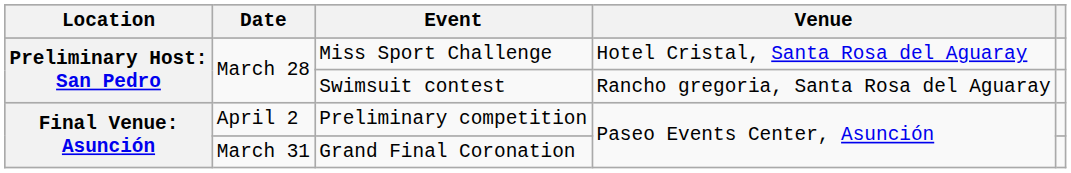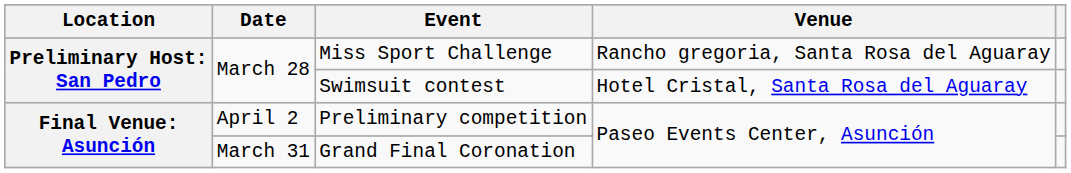 <table class="wikitable" style="font-size: 90%">
 <tr>
 <th>Location</th>
 <th>Date</th>
 <th>Event</th>
 <th>Venue</th>
 <th></th>
 </tr>
 <tr>
 <th rowspan=2>Preliminary Host:<br><strong><a href='#'>San Pedro</a></strong></th>
 <td rowspan=2>March 28</td>
 <td>Miss Sport Challenge</td>
-<td>Hotel Cristal, <a href='#'>Santa Rosa del Aguaray</a></td>
+<td>Rancho gregoria, Santa Rosa del Aguaray</td>
 <td align=center></td>
 </tr>
 <tr>
 <td>Swimsuit contest</td>
-<td>Rancho gregoria, Santa Rosa del Aguaray</td>
+<td>Hotel Cristal, <a href='#'>Santa Rosa del Aguaray</a></td>
 <td align=center></td>
 </tr>
 <tr>
 <th rowspan=2>Final Venue:<br><strong><a href='#'>Asunción</a></strong></th>
 <td>April 2</td>
 <td>Preliminary competition</td>
 <td rowspan=2>Paseo Events Center, <a href='#'>Asunción</a></td>
 <td align=center></td>
 </tr>
 <tr>
 <td>March 31</td>
 <td>Grand Final Coronation</td>
 <td align=center></td>
 </tr>
 </table>
